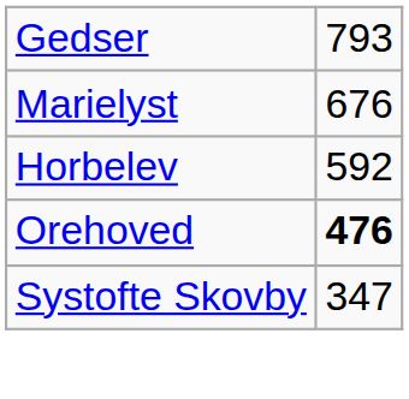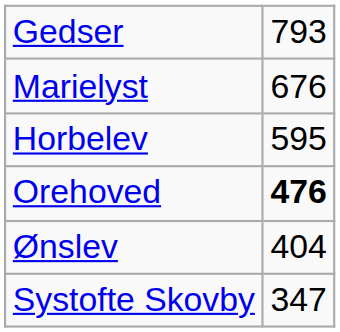 <table class="wikitable" style="float:left; margin-right:1em">
 <tr>
 <td><a href='#'>Gedser</a></td>
 <td align="center">793</td>
 </tr>
 <tr>
 <td><a href='#'>Marielyst</a></td>
 <td align="center">676</td>
 </tr>
 <tr>
 <td><a href='#'>Horbelev</a></td>
-<td align="center">592</td>
+<td align="center">595</td>
 </tr>
 <tr>
 <td><a href='#'>Orehoved</a></td>
 <td align="center"><strong>476</strong></td>
 </tr>
 <tr>
+<td><a href='#'>Ønslev</a></td>
+<td align="center">404</td>
+</tr>
+<tr>
 <td><a href='#'>Systofte Skovby</a></td>
 <td align="center">347</td>
 </tr>
 </table>
